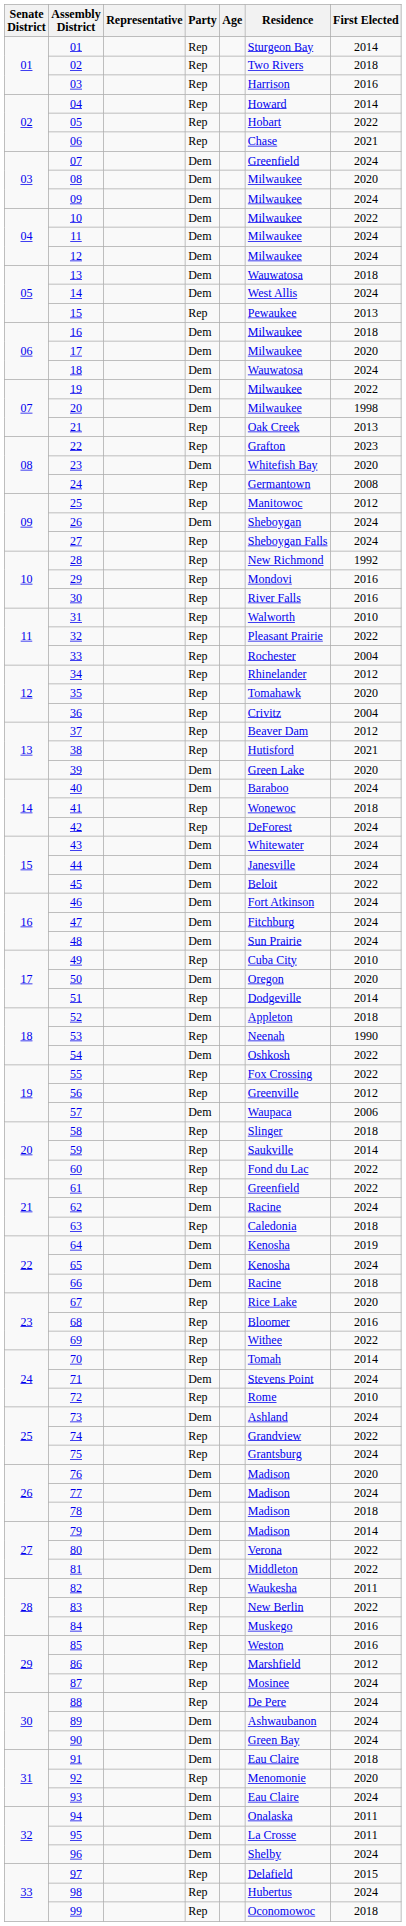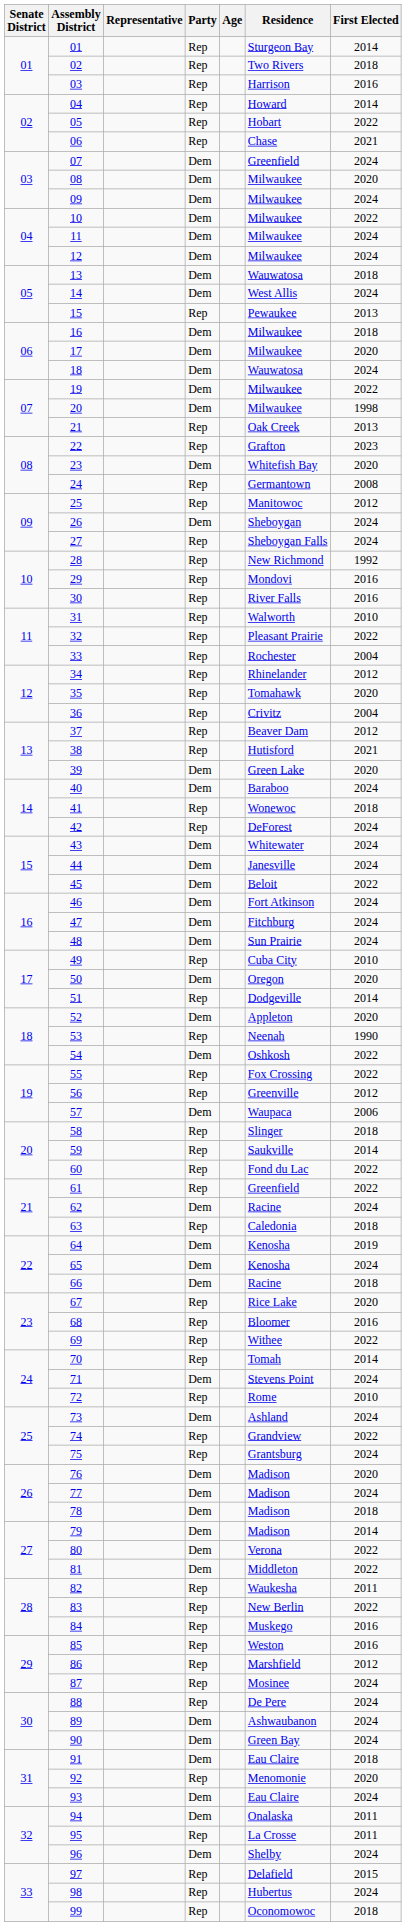 <table class="wikitable sortable">
 <tr>
 <th>Senate<br>District</th>
 <th>Assembly<br>District</th>
 <th>Representative</th>
 <th>Party</th>
 <th>Age</th>
 <th>Residence</th>
 <th>First Elected</th>
 </tr>
 <tr>
 <td align="center" rowspan="3"><a href='#'>01</a></td>
 <td align="center"><a href='#'>01</a></td>
 <td></td>
 <td>Rep</td>
 <td align="center"></td>
 <td><a href='#'>Sturgeon Bay</a></td>
 <td align="center">2014</td>
 </tr>
 <tr>
 <td align="center"><a href='#'>02</a></td>
 <td></td>
 <td>Rep</td>
 <td align="center"></td>
 <td><a href='#'>Two Rivers</a></td>
 <td align="center">2018</td>
 </tr>
 <tr>
 <td align="center"><a href='#'>03</a></td>
 <td></td>
 <td>Rep</td>
 <td align="center"></td>
 <td><a href='#'>Harrison</a></td>
 <td align="center">2016</td>
 </tr>
 <tr>
 <td align="center" rowspan="3"><a href='#'>02</a></td>
 <td align="center"><a href='#'>04</a></td>
 <td></td>
 <td>Rep</td>
 <td align="center"></td>
 <td><a href='#'>Howard</a></td>
 <td align="center">2014</td>
 </tr>
 <tr>
 <td align="center"><a href='#'>05</a></td>
 <td></td>
 <td>Rep</td>
 <td align="center"></td>
 <td><a href='#'>Hobart</a></td>
 <td align="center">2022</td>
 </tr>
 <tr>
 <td align="center"><a href='#'>06</a></td>
 <td></td>
 <td>Rep</td>
 <td align="center"></td>
 <td><a href='#'>Chase</a></td>
 <td align="center">2021</td>
 </tr>
 <tr>
 <td align="center" rowspan="3"><a href='#'>03</a></td>
 <td align="center"><a href='#'>07</a></td>
 <td></td>
 <td>Dem</td>
 <td align="center"></td>
 <td><a href='#'>Greenfield</a></td>
 <td align="center">2024</td>
 </tr>
 <tr>
 <td align="center"><a href='#'>08</a></td>
 <td></td>
 <td>Dem</td>
 <td align="center"></td>
 <td><a href='#'>Milwaukee</a></td>
 <td align="center">2020</td>
 </tr>
 <tr>
 <td align="center"><a href='#'>09</a></td>
 <td></td>
 <td>Dem</td>
 <td align="center"></td>
 <td><a href='#'>Milwaukee</a></td>
 <td align="center">2024</td>
 </tr>
 <tr>
 <td align="center" rowspan="3"><a href='#'>04</a></td>
 <td align="center"><a href='#'>10</a></td>
 <td></td>
 <td>Dem</td>
 <td align="center"></td>
 <td><a href='#'>Milwaukee</a></td>
 <td align="center">2022</td>
 </tr>
 <tr>
 <td align="center"><a href='#'>11</a></td>
 <td></td>
 <td>Dem</td>
 <td align="center"></td>
 <td><a href='#'>Milwaukee</a></td>
 <td align="center">2024</td>
 </tr>
 <tr>
 <td align="center"><a href='#'>12</a></td>
 <td></td>
 <td>Dem</td>
 <td align="center"></td>
 <td><a href='#'>Milwaukee</a></td>
 <td align="center">2024</td>
 </tr>
 <tr>
 <td align="center" rowspan="3"><a href='#'>05</a></td>
 <td align="center"><a href='#'>13</a></td>
 <td></td>
 <td>Dem</td>
 <td align="center"></td>
 <td><a href='#'>Wauwatosa</a></td>
 <td align="center">2018</td>
 </tr>
 <tr>
 <td align="center"><a href='#'>14</a></td>
 <td></td>
 <td>Dem</td>
 <td align="center"></td>
 <td><a href='#'>West Allis</a></td>
 <td align="center">2024</td>
 </tr>
 <tr>
 <td align="center"><a href='#'>15</a></td>
 <td></td>
 <td>Rep</td>
 <td align="center"></td>
 <td><a href='#'>Pewaukee</a></td>
 <td align="center">2013</td>
 </tr>
 <tr>
 <td align="center" rowspan="3"><a href='#'>06</a></td>
 <td align="center"><a href='#'>16</a></td>
 <td></td>
 <td>Dem</td>
 <td align="center"></td>
 <td><a href='#'>Milwaukee</a></td>
 <td align="center">2018</td>
 </tr>
 <tr>
 <td align="center"><a href='#'>17</a></td>
 <td></td>
 <td>Dem</td>
 <td align="center"></td>
 <td><a href='#'>Milwaukee</a></td>
 <td align="center">2020</td>
 </tr>
 <tr>
 <td align="center"><a href='#'>18</a></td>
 <td></td>
 <td>Dem</td>
 <td align="center"></td>
 <td><a href='#'>Wauwatosa</a></td>
 <td align="center">2024</td>
 </tr>
 <tr>
 <td align="center" rowspan="3"><a href='#'>07</a></td>
 <td align="center"><a href='#'>19</a></td>
 <td></td>
 <td>Dem</td>
 <td align="center"></td>
 <td><a href='#'>Milwaukee</a></td>
 <td align="center">2022</td>
 </tr>
 <tr>
 <td align="center"><a href='#'>20</a></td>
 <td></td>
 <td>Dem</td>
 <td align="center"></td>
 <td><a href='#'>Milwaukee</a></td>
 <td align="center">1998</td>
 </tr>
 <tr>
 <td align="center"><a href='#'>21</a></td>
 <td></td>
 <td>Rep</td>
 <td align="center"></td>
 <td><a href='#'>Oak Creek</a></td>
 <td align="center">2013</td>
 </tr>
 <tr>
 <td align="center" rowspan="3"><a href='#'>08</a></td>
 <td align="center"><a href='#'>22</a></td>
 <td></td>
 <td>Rep</td>
 <td align="center"></td>
 <td><a href='#'>Grafton</a></td>
 <td align="center">2023</td>
 </tr>
 <tr>
 <td align="center"><a href='#'>23</a></td>
 <td></td>
 <td>Dem</td>
 <td align="center"></td>
 <td><a href='#'>Whitefish Bay</a></td>
 <td align="center">2020</td>
 </tr>
 <tr>
 <td align="center"><a href='#'>24</a></td>
 <td></td>
 <td>Rep</td>
 <td align="center"></td>
 <td><a href='#'>Germantown</a></td>
 <td align="center">2008</td>
 </tr>
 <tr>
 <td align="center" rowspan="3"><a href='#'>09</a></td>
 <td align="center"><a href='#'>25</a></td>
 <td></td>
 <td>Rep</td>
 <td align="center"></td>
 <td><a href='#'>Manitowoc</a></td>
 <td align="center">2012</td>
 </tr>
 <tr>
 <td align="center"><a href='#'>26</a></td>
 <td></td>
 <td>Dem</td>
 <td align="center"></td>
 <td><a href='#'>Sheboygan</a></td>
 <td align="center">2024</td>
 </tr>
 <tr>
 <td align="center"><a href='#'>27</a></td>
 <td></td>
 <td>Rep</td>
 <td align="center"></td>
 <td><a href='#'>Sheboygan Falls</a></td>
 <td align="center">2024</td>
 </tr>
 <tr>
 <td align="center" rowspan="3"><a href='#'>10</a></td>
 <td align="center"><a href='#'>28</a></td>
 <td></td>
 <td>Rep</td>
 <td align="center"></td>
 <td><a href='#'>New Richmond</a></td>
 <td align="center">1992</td>
 </tr>
 <tr>
 <td align="center"><a href='#'>29</a></td>
 <td></td>
 <td>Rep</td>
 <td align="center"></td>
 <td><a href='#'>Mondovi</a></td>
 <td align="center">2016</td>
 </tr>
 <tr>
 <td align="center"><a href='#'>30</a></td>
 <td></td>
 <td>Rep</td>
 <td align="center"></td>
 <td><a href='#'>River Falls</a></td>
 <td align="center">2016</td>
 </tr>
 <tr>
 <td align="center" rowspan="3"><a href='#'>11</a></td>
 <td align="center"><a href='#'>31</a></td>
 <td></td>
 <td>Rep</td>
 <td align="center"></td>
 <td><a href='#'>Walworth</a></td>
 <td align="center">2010</td>
 </tr>
 <tr>
 <td align="center"><a href='#'>32</a></td>
 <td></td>
 <td>Rep</td>
 <td align="center"></td>
 <td><a href='#'>Pleasant Prairie</a></td>
 <td align="center">2022</td>
 </tr>
 <tr>
 <td align="center"><a href='#'>33</a></td>
 <td></td>
 <td>Rep</td>
 <td align="center"></td>
 <td><a href='#'>Rochester</a></td>
 <td align="center">2004</td>
 </tr>
 <tr>
 <td align="center" rowspan="3"><a href='#'>12</a></td>
 <td align="center"><a href='#'>34</a></td>
 <td></td>
 <td>Rep</td>
 <td align="center"></td>
 <td><a href='#'>Rhinelander</a></td>
 <td align="center">2012</td>
 </tr>
 <tr>
 <td align="center"><a href='#'>35</a></td>
 <td></td>
 <td>Rep</td>
 <td align="center"></td>
 <td><a href='#'>Tomahawk</a></td>
 <td align="center">2020</td>
 </tr>
 <tr>
 <td align="center"><a href='#'>36</a></td>
 <td></td>
 <td>Rep</td>
 <td align="center"></td>
 <td><a href='#'>Crivitz</a></td>
 <td align="center">2004</td>
 </tr>
 <tr>
 <td align="center" rowspan="3"><a href='#'>13</a></td>
 <td align="center"><a href='#'>37</a></td>
 <td></td>
 <td>Rep</td>
 <td align="center"></td>
 <td><a href='#'>Beaver Dam</a></td>
 <td align="center">2012</td>
 </tr>
 <tr>
 <td align="center"><a href='#'>38</a></td>
 <td></td>
 <td>Rep</td>
 <td align="center"></td>
 <td><a href='#'>Hutisford</a></td>
 <td align="center">2021</td>
 </tr>
 <tr>
 <td align="center"><a href='#'>39</a></td>
 <td></td>
 <td>Dem</td>
 <td align="center"></td>
 <td><a href='#'>Green Lake</a></td>
 <td align="center">2020</td>
 </tr>
 <tr>
 <td align="center" rowspan="3"><a href='#'>14</a></td>
 <td align="center"><a href='#'>40</a></td>
 <td></td>
 <td>Dem</td>
 <td align="center"></td>
 <td><a href='#'>Baraboo</a></td>
 <td align="center">2024</td>
 </tr>
 <tr>
 <td align="center"><a href='#'>41</a></td>
 <td></td>
 <td>Rep</td>
 <td align="center"></td>
 <td><a href='#'>Wonewoc</a></td>
 <td align="center">2018</td>
 </tr>
 <tr>
 <td align="center"><a href='#'>42</a></td>
 <td></td>
 <td>Rep</td>
 <td align="center"></td>
 <td><a href='#'>DeForest</a></td>
 <td align="center">2024</td>
 </tr>
 <tr>
 <td align="center" rowspan="3"><a href='#'>15</a></td>
 <td align="center"><a href='#'>43</a></td>
 <td></td>
 <td>Dem</td>
 <td align="center"></td>
 <td><a href='#'>Whitewater</a></td>
 <td align="center">2024</td>
 </tr>
 <tr>
 <td align="center"><a href='#'>44</a></td>
 <td></td>
 <td>Dem</td>
 <td align="center"></td>
 <td><a href='#'>Janesville</a></td>
 <td align="center">2024</td>
 </tr>
 <tr>
 <td align="center"><a href='#'>45</a></td>
 <td></td>
 <td>Dem</td>
 <td align="center"></td>
 <td><a href='#'>Beloit</a></td>
 <td align="center">2022</td>
 </tr>
 <tr>
 <td align="center" rowspan="3"><a href='#'>16</a></td>
 <td align="center"><a href='#'>46</a></td>
 <td></td>
 <td>Dem</td>
 <td align="center"></td>
 <td><a href='#'>Fort Atkinson</a></td>
 <td align="center">2024</td>
 </tr>
 <tr>
 <td align="center"><a href='#'>47</a></td>
 <td></td>
 <td>Dem</td>
 <td align="center"></td>
 <td><a href='#'>Fitchburg</a></td>
 <td align="center">2024</td>
 </tr>
 <tr>
 <td align="center"><a href='#'>48</a></td>
 <td></td>
 <td>Dem</td>
 <td align="center"></td>
 <td><a href='#'>Sun Prairie</a></td>
 <td align="center">2024</td>
 </tr>
 <tr>
 <td align="center" rowspan="3"><a href='#'>17</a></td>
 <td align="center"><a href='#'>49</a></td>
 <td></td>
 <td>Rep</td>
 <td align="center"></td>
 <td><a href='#'>Cuba City</a></td>
 <td align="center">2010</td>
 </tr>
 <tr>
 <td align="center"><a href='#'>50</a></td>
 <td></td>
 <td>Dem</td>
 <td align="center"></td>
 <td><a href='#'>Oregon</a></td>
 <td align="center">2020</td>
 </tr>
 <tr>
 <td align="center"><a href='#'>51</a></td>
 <td></td>
 <td>Rep</td>
 <td align="center"></td>
 <td><a href='#'>Dodgeville</a></td>
 <td align="center">2014</td>
 </tr>
 <tr>
 <td align="center" rowspan="3"><a href='#'>18</a></td>
 <td align="center"><a href='#'>52</a></td>
 <td></td>
 <td>Dem</td>
 <td align="center"></td>
 <td><a href='#'>Appleton</a></td>
-<td align="center">2018</td>
+<td align="center">2020</td>
 </tr>
 <tr>
 <td align="center"><a href='#'>53</a></td>
 <td></td>
 <td>Rep</td>
 <td align="center"></td>
 <td><a href='#'>Neenah</a></td>
 <td align="center">1990</td>
 </tr>
 <tr>
 <td align="center"><a href='#'>54</a></td>
 <td></td>
 <td>Dem</td>
 <td align="center"></td>
 <td><a href='#'>Oshkosh</a></td>
 <td align="center">2022</td>
 </tr>
 <tr>
 <td align="center" rowspan="3"><a href='#'>19</a></td>
 <td align="center"><a href='#'>55</a></td>
 <td></td>
 <td>Rep</td>
 <td align="center"></td>
 <td><a href='#'>Fox Crossing</a></td>
 <td align="center">2022</td>
 </tr>
 <tr>
 <td align="center"><a href='#'>56</a></td>
 <td></td>
 <td>Rep</td>
 <td align="center"></td>
 <td><a href='#'>Greenville</a></td>
 <td align="center">2012</td>
 </tr>
 <tr>
 <td align="center"><a href='#'>57</a></td>
 <td></td>
 <td>Dem</td>
 <td align="center"></td>
 <td><a href='#'>Waupaca</a></td>
 <td align="center">2006</td>
 </tr>
 <tr>
 <td align="center" rowspan="3"><a href='#'>20</a></td>
 <td align="center"><a href='#'>58</a></td>
 <td></td>
 <td>Rep</td>
 <td align="center"></td>
 <td><a href='#'>Slinger</a></td>
 <td align="center">2018</td>
 </tr>
 <tr>
 <td align="center"><a href='#'>59</a></td>
 <td></td>
 <td>Rep</td>
 <td align="center"></td>
 <td><a href='#'>Saukville</a></td>
 <td align="center">2014</td>
 </tr>
 <tr>
 <td align="center"><a href='#'>60</a></td>
 <td></td>
 <td>Rep</td>
 <td align="center"></td>
 <td><a href='#'>Fond du Lac</a></td>
 <td align="center">2022</td>
 </tr>
 <tr>
 <td align="center" rowspan="3"><a href='#'>21</a></td>
 <td align="center"><a href='#'>61</a></td>
 <td></td>
 <td>Rep</td>
 <td align="center"></td>
 <td><a href='#'>Greenfield</a></td>
 <td align="center">2022</td>
 </tr>
 <tr>
 <td align="center"><a href='#'>62</a></td>
 <td></td>
 <td>Dem</td>
 <td align="center"></td>
 <td><a href='#'>Racine</a></td>
 <td align="center">2024</td>
 </tr>
 <tr>
 <td align="center"><a href='#'>63</a></td>
 <td></td>
 <td>Rep</td>
 <td align="center"></td>
 <td><a href='#'>Caledonia</a></td>
 <td align="center">2018</td>
 </tr>
 <tr>
 <td align="center" rowspan="3"><a href='#'>22</a></td>
 <td align="center"><a href='#'>64</a></td>
 <td></td>
 <td>Dem</td>
 <td align="center"></td>
 <td><a href='#'>Kenosha</a></td>
 <td align="center">2019</td>
 </tr>
 <tr>
 <td align="center"><a href='#'>65</a></td>
 <td></td>
 <td>Dem</td>
 <td align="center"></td>
 <td><a href='#'>Kenosha</a></td>
 <td align="center">2024</td>
 </tr>
 <tr>
 <td align="center"><a href='#'>66</a></td>
 <td></td>
 <td>Dem</td>
 <td align="center"></td>
 <td><a href='#'>Racine</a></td>
 <td align="center">2018</td>
 </tr>
 <tr>
 <td align="center" rowspan="3"><a href='#'>23</a></td>
 <td align="center"><a href='#'>67</a></td>
 <td></td>
 <td>Rep</td>
 <td align="center"></td>
 <td><a href='#'>Rice Lake</a></td>
 <td align="center">2020</td>
 </tr>
 <tr>
 <td align="center"><a href='#'>68</a></td>
 <td></td>
 <td>Rep</td>
 <td align="center"></td>
 <td><a href='#'>Bloomer</a></td>
 <td align="center">2016</td>
 </tr>
 <tr>
 <td align="center"><a href='#'>69</a></td>
 <td></td>
 <td>Rep</td>
 <td align="center"></td>
 <td><a href='#'>Withee</a></td>
 <td align="center">2022</td>
 </tr>
 <tr>
 <td align="center" rowspan="3"><a href='#'>24</a></td>
 <td align="center"><a href='#'>70</a></td>
 <td></td>
 <td>Rep</td>
 <td align="center"></td>
 <td><a href='#'>Tomah</a></td>
 <td align="center">2014</td>
 </tr>
 <tr>
 <td align="center"><a href='#'>71</a></td>
 <td></td>
 <td>Dem</td>
 <td align="center"></td>
 <td><a href='#'>Stevens Point</a></td>
 <td align="center">2024</td>
 </tr>
 <tr>
 <td align="center"><a href='#'>72</a></td>
 <td></td>
 <td>Rep</td>
 <td align="center"></td>
 <td><a href='#'>Rome</a></td>
 <td align="center">2010</td>
 </tr>
 <tr>
 <td align="center" rowspan="3"><a href='#'>25</a></td>
 <td align="center"><a href='#'>73</a></td>
 <td></td>
 <td>Dem</td>
 <td align="center"></td>
 <td><a href='#'>Ashland</a></td>
 <td align="center">2024</td>
 </tr>
 <tr>
 <td align="center"><a href='#'>74</a></td>
 <td></td>
 <td>Rep</td>
 <td align="center"></td>
 <td><a href='#'>Grandview</a></td>
 <td align="center">2022</td>
 </tr>
 <tr>
 <td align="center"><a href='#'>75</a></td>
 <td></td>
 <td>Rep</td>
 <td align="center"></td>
 <td><a href='#'>Grantsburg</a></td>
 <td align="center">2024</td>
 </tr>
 <tr>
 <td align="center" rowspan="3"><a href='#'>26</a></td>
 <td align="center"><a href='#'>76</a></td>
 <td></td>
 <td>Dem</td>
 <td align="center"></td>
 <td><a href='#'>Madison</a></td>
 <td align="center">2020</td>
 </tr>
 <tr>
 <td align="center"><a href='#'>77</a></td>
 <td></td>
 <td>Dem</td>
 <td align="center"></td>
 <td><a href='#'>Madison</a></td>
 <td align="center">2024</td>
 </tr>
 <tr>
 <td align="center"><a href='#'>78</a></td>
 <td></td>
 <td>Dem</td>
 <td align="center"></td>
 <td><a href='#'>Madison</a></td>
 <td align="center">2018</td>
 </tr>
 <tr>
 <td align="center" rowspan="3"><a href='#'>27</a></td>
 <td align="center"><a href='#'>79</a></td>
 <td></td>
 <td>Dem</td>
 <td align="center"></td>
 <td><a href='#'>Madison</a></td>
 <td align="center">2014</td>
 </tr>
 <tr>
 <td align="center"><a href='#'>80</a></td>
 <td></td>
 <td>Dem</td>
 <td align="center"></td>
 <td><a href='#'>Verona</a></td>
 <td align="center">2022</td>
 </tr>
 <tr>
 <td align="center"><a href='#'>81</a></td>
 <td></td>
 <td>Dem</td>
 <td align="center"></td>
 <td><a href='#'>Middleton</a></td>
 <td align="center">2022</td>
 </tr>
 <tr>
 <td align="center" rowspan="3"><a href='#'>28</a></td>
 <td align="center"><a href='#'>82</a></td>
 <td></td>
 <td>Rep</td>
 <td align="center"></td>
 <td><a href='#'>Waukesha</a></td>
 <td align="center">2011</td>
 </tr>
 <tr>
 <td align="center"><a href='#'>83</a></td>
 <td></td>
 <td>Rep</td>
 <td align="center"></td>
 <td><a href='#'>New Berlin</a></td>
 <td align="center">2022</td>
 </tr>
 <tr>
 <td align="center"><a href='#'>84</a></td>
 <td></td>
 <td>Rep</td>
 <td align="center"></td>
 <td><a href='#'>Muskego</a></td>
 <td align="center">2016</td>
 </tr>
 <tr>
 <td align="center" rowspan="3"><a href='#'>29</a></td>
 <td align="center"><a href='#'>85</a></td>
 <td></td>
 <td>Rep</td>
 <td align="center"></td>
 <td><a href='#'>Weston</a></td>
 <td align="center">2016</td>
 </tr>
 <tr>
 <td align="center"><a href='#'>86</a></td>
 <td></td>
 <td>Rep</td>
 <td align="center"></td>
 <td><a href='#'>Marshfield</a></td>
 <td align="center">2012</td>
 </tr>
 <tr>
 <td align="center"><a href='#'>87</a></td>
 <td></td>
 <td>Rep</td>
 <td align="center"></td>
 <td><a href='#'>Mosinee</a></td>
 <td align="center">2024</td>
 </tr>
 <tr>
 <td align="center" rowspan="3"><a href='#'>30</a></td>
 <td align="center"><a href='#'>88</a></td>
 <td></td>
 <td>Rep</td>
 <td align="center"></td>
 <td><a href='#'>De Pere</a></td>
 <td align="center">2024</td>
 </tr>
 <tr>
 <td align="center"><a href='#'>89</a></td>
 <td></td>
 <td>Dem</td>
 <td align="center"></td>
 <td><a href='#'>Ashwaubanon</a></td>
 <td align="center">2024</td>
 </tr>
 <tr>
 <td align="center"><a href='#'>90</a></td>
 <td></td>
 <td>Dem</td>
 <td align="center"></td>
 <td><a href='#'>Green Bay</a></td>
 <td align="center">2024</td>
 </tr>
 <tr>
 <td align="center" rowspan="3"><a href='#'>31</a></td>
 <td align="center"><a href='#'>91</a></td>
 <td></td>
 <td>Dem</td>
 <td align="center"></td>
 <td><a href='#'>Eau Claire</a></td>
 <td align="center">2018</td>
 </tr>
 <tr>
 <td align="center"><a href='#'>92</a></td>
 <td></td>
 <td>Rep</td>
 <td align="center"></td>
 <td><a href='#'>Menomonie</a></td>
 <td align="center">2020</td>
 </tr>
 <tr>
 <td align="center"><a href='#'>93</a></td>
 <td></td>
 <td>Dem</td>
 <td align="center"></td>
 <td><a href='#'>Eau Claire</a></td>
 <td align="center">2024</td>
 </tr>
 <tr>
 <td align="center" rowspan="3"><a href='#'>32</a></td>
 <td align="center"><a href='#'>94</a></td>
 <td></td>
 <td>Dem</td>
 <td align="center"></td>
 <td><a href='#'>Onalaska</a></td>
 <td align="center">2011</td>
 </tr>
 <tr>
 <td align="center"><a href='#'>95</a></td>
 <td></td>
-<td>Dem</td>
+<td>Rep</td>
 <td align="center"></td>
 <td><a href='#'>La Crosse</a></td>
 <td align="center">2011</td>
 </tr>
 <tr>
 <td align="center"><a href='#'>96</a></td>
 <td></td>
 <td>Dem</td>
 <td align="center"></td>
 <td><a href='#'>Shelby</a></td>
 <td align="center">2024</td>
 </tr>
 <tr>
 <td align="center" rowspan="3"><a href='#'>33</a></td>
 <td align="center"><a href='#'>97</a></td>
 <td></td>
 <td>Rep</td>
 <td align="center"></td>
 <td><a href='#'>Delafield</a></td>
 <td align="center">2015</td>
 </tr>
 <tr>
 <td align="center"><a href='#'>98</a></td>
 <td></td>
 <td>Rep</td>
 <td align="center"></td>
 <td><a href='#'>Hubertus</a></td>
 <td align="center">2024</td>
 </tr>
 <tr>
 <td align="center"><a href='#'>99</a></td>
 <td></td>
 <td>Rep</td>
 <td align="center"></td>
 <td><a href='#'>Oconomowoc</a></td>
 <td align="center">2018</td>
 </tr>
 </table>
